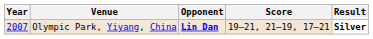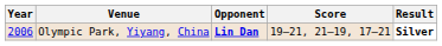 <table class="sortable wikitable" style="font-size: 90%;">
 <tr>
 <th>Year</th>
 <th>Venue</th>
 <th>Opponent</th>
 <th>Score</th>
 <th>Result</th>
 </tr>
 <tr style="background:#F3E6D7">
-<td style="text-align:center;"><a href='#'>2007</a></td>
+<td style="text-align:center;"><a href='#'>2006</a></td>
 <td style="text-align:left;">Olympic Park, <a href='#'>Yiyang</a>, <a href='#'>China</a></td>
 <td style="text-align:left;"><strong> <a href='#'>Lin Dan</a></strong></td>
 <td style="text-align:left;">19–21, 21–19, 17–21</td>
 <td style="text-align:left; background:white"> <strong>Silver</strong></td>
 </tr>
 </table>
